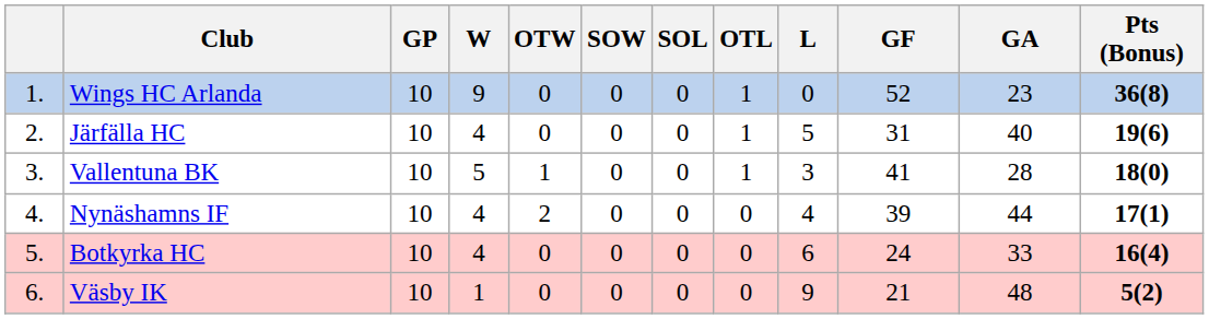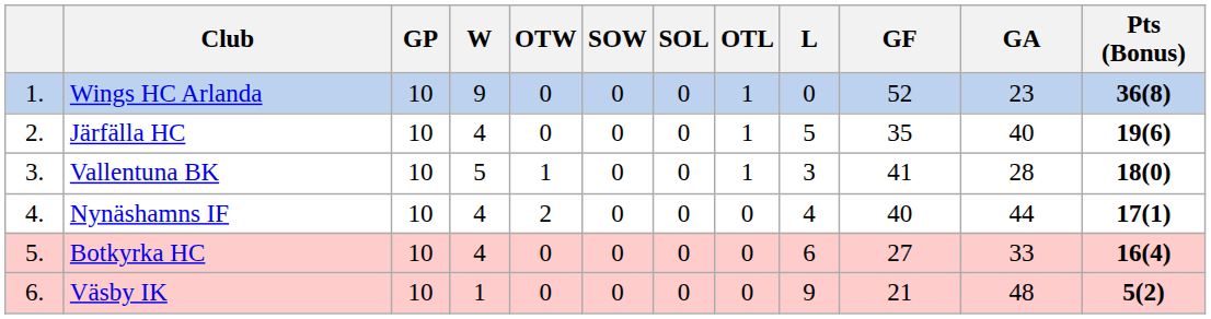 <table class="wikitable">
 <tr>
 <th width="30"></th>
 <th width="200">Club</th>
 <th width="30">GP</th>
 <th width="30">W</th>
 <th width="30">OTW</th>
 <th width="30">SOW</th>
 <th width="30">SOL</th>
 <th width="30">OTL</th>
 <th width="30">L</th>
 <th width="70">GF</th>
 <th width="70">GA</th>
 <th width="70">Pts (Bonus)</th>
 </tr>
 <tr bgcolor="#BCD2EE" align="center">
 <td>1.</td>
 <td align="left"><a href='#'>Wings HC Arlanda</a></td>
 <td>10</td>
 <td>9</td>
 <td>0</td>
 <td>0</td>
 <td>0</td>
 <td>1</td>
 <td>0</td>
 <td>52</td>
 <td>23</td>
 <td><strong>36(8)</strong></td>
 </tr>
 <tr bgcolor="#FFFFFF" align="center">
 <td>2.</td>
 <td align="left"><a href='#'>Järfälla HC</a></td>
 <td>10</td>
 <td>4</td>
 <td>0</td>
 <td>0</td>
 <td>0</td>
 <td>1</td>
 <td>5</td>
-<td>31</td>
+<td>35</td>
 <td>40</td>
 <td><strong>19(6)</strong></td>
 </tr>
 <tr bgcolor="#FFFFFF" align="center">
 <td>3.</td>
 <td align="left"><a href='#'>Vallentuna BK</a></td>
 <td>10</td>
 <td>5</td>
 <td>1</td>
 <td>0</td>
 <td>0</td>
 <td>1</td>
 <td>3</td>
 <td>41</td>
 <td>28</td>
 <td><strong>18(0)</strong></td>
 </tr>
 <tr bgcolor="#FFFFFF" align="center">
 <td>4.</td>
 <td align="left"><a href='#'>Nynäshamns IF</a></td>
 <td>10</td>
 <td>4</td>
 <td>2</td>
 <td>0</td>
 <td>0</td>
 <td>0</td>
 <td>4</td>
-<td>39</td>
+<td>40</td>
 <td>44</td>
 <td><strong>17(1)</strong></td>
 </tr>
 <tr bgcolor="#FFCCCC" align="center">
 <td>5.</td>
 <td align="left"><a href='#'>Botkyrka HC</a></td>
 <td>10</td>
 <td>4</td>
 <td>0</td>
 <td>0</td>
 <td>0</td>
 <td>0</td>
 <td>6</td>
-<td>24</td>
+<td>27</td>
 <td>33</td>
 <td><strong>16(4)</strong></td>
 </tr>
 <tr bgcolor="#FFCCCC" align="center">
 <td>6.</td>
 <td align="left"><a href='#'>Väsby IK</a></td>
 <td>10</td>
 <td>1</td>
 <td>0</td>
 <td>0</td>
 <td>0</td>
 <td>0</td>
 <td>9</td>
 <td>21</td>
 <td>48</td>
 <td><strong>5(2)</strong></td>
 </tr>
 </table>
